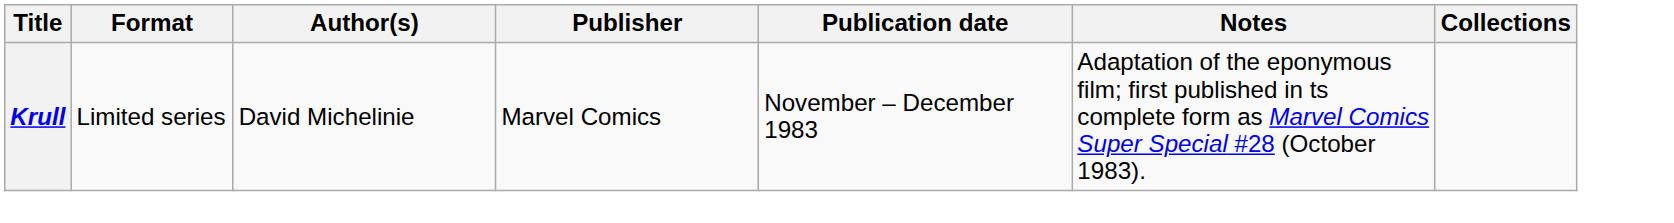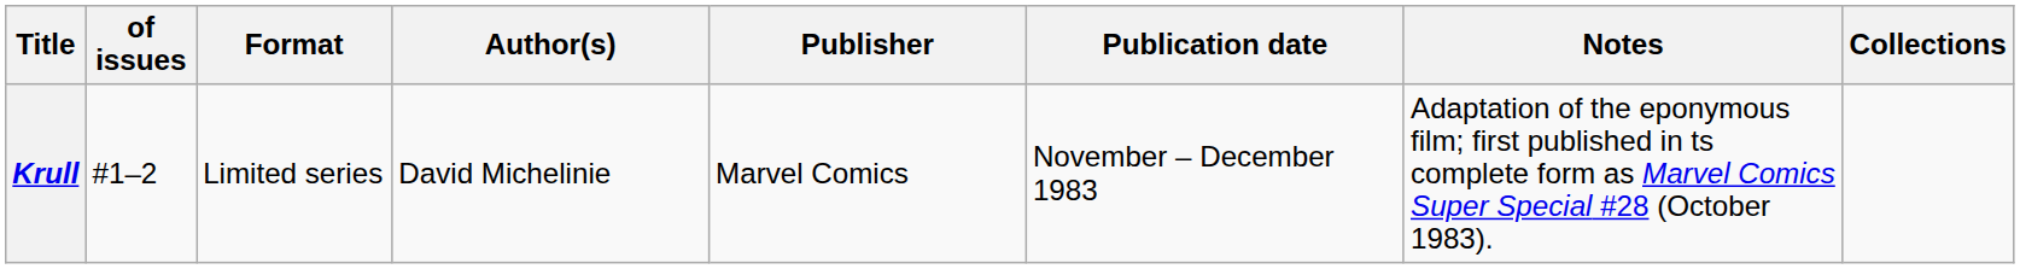 <table class="wikitable">
 <tr>
 <th>Title</th>
+<th style="width:40pt"> of issues</th>
 <th style="width:75pt">Format</th>
 <th style="width:125pt">Author(s)</th>
 <th style="width:125pt">Publisher</th>
 <th style="width:150pt">Publication date</th>
 <th style="width:175pt">Notes</th>
 <th>Collections</th>
 </tr>
 <tr>
 <th><em><a href='#'>Krull</a></em></th>
+<td>#1–2</td>
 <td>Limited series</td>
 <td>David Michelinie</td>
 <td>Marvel Comics</td>
 <td>November – December 1983</td>
 <td>Adaptation of the eponymous film; first published in ts complete form as <a href='#'><em>Marvel Comics Super Special</em> #28</a> (October 1983).</td>
 <td></td>
 </tr>
 </table>
